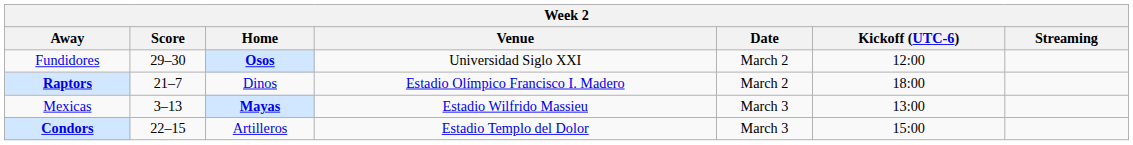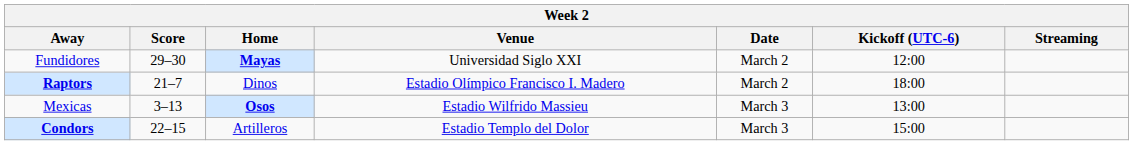 <table class="wikitable mw-collapsible mw-collapsed" style="width:100%;">
 <tr>
 <th colspan="8">Week 2</th>
 </tr>
 <tr>
 <th>Away</th>
 <th>Score</th>
 <th>Home</th>
 <th>Venue</th>
 <th>Date</th>
 <th>Kickoff (<a href='#'>UTC-6</a>)</th>
 <th>Streaming</th>
 </tr>
 <tr align="center">
 <td><a href='#'>Fundidores</a></td>
 <td>29–30</td>
-<td bgcolor="#D0E7FF"><strong><a href='#'>Osos</a></strong></td>
+<td bgcolor="#D0E7FF"><strong><a href='#'>Mayas</a></strong></td>
 <td>Universidad Siglo XXI</td>
 <td>March 2</td>
 <td>12:00</td>
 <td>  </td>
 </tr>
 <tr align="center">
 <td bgcolor="#D0E7FF"><strong><a href='#'>Raptors</a></strong></td>
 <td>21–7</td>
 <td><a href='#'>Dinos</a></td>
 <td><a href='#'>Estadio Olímpico Francisco I. Madero</a></td>
 <td>March 2</td>
 <td>18:00</td>
 <td> </td>
 </tr>
 <tr align="center">
 <td><a href='#'>Mexicas</a></td>
 <td>3–13</td>
-<td bgcolor="#D0E7FF"><strong><a href='#'>Mayas</a></strong></td>
+<td bgcolor="#D0E7FF"><strong><a href='#'>Osos</a></strong></td>
 <td><a href='#'>Estadio Wilfrido Massieu</a></td>
 <td>March 3</td>
 <td>13:00</td>
 <td></td>
 </tr>
 <tr align="center">
 <td bgcolor="#D0E7FF"><strong><a href='#'>Condors</a></strong></td>
 <td>22–15</td>
 <td><a href='#'>Artilleros</a></td>
 <td><a href='#'>Estadio Templo del Dolor</a></td>
 <td>March 3</td>
 <td>15:00</td>
 <td>   </td>
 </tr>
 </table>
